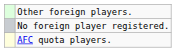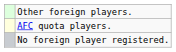 <table class="wikitable">
 <tr>
 <td style="width:10px; background:#ddffdd;"></td>
 <td>Other foreign players.</td>
 </tr>
 <tr>
+<td style="width:10px; background:#ffffdd;"></td>
+<td><a href='#'>AFC</a> quota players.</td>
+</tr>
+<tr>
 <td style="width:10px; background:#c8ccd1;"></td>
 <td>No foreign player registered.</td>
 </tr>
-<tr>
-<td style="width:10px; background:#ffffdd;"></td>
-<td><a href='#'>AFC</a> quota players.</td>
-</tr>
 </table>
